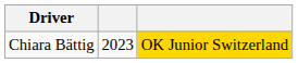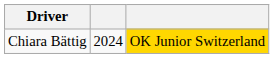 <table class="wikitable sortable" style="font-size: 90%;">
 <tr>
 <th>Driver</th>
 <th></th>
 <th></th>
 </tr>
 <tr>
 <td> Chiara Bättig</td>
-<td align=center>2023</td>
+<td align=center>2024</td>
 <td style="background: gold;">OK Junior Switzerland</td>
 </tr>
 </table>
